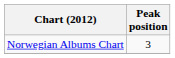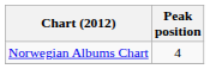 <table class="wikitable sortable">
 <tr>
 <th>Chart (2012)</th>
 <th>Peak<br>position</th>
 </tr>
 <tr>
 <td><a href='#'>Norwegian Albums Chart</a></td>
-<td style="text-align:center;">3</td>
+<td style="text-align:center;">4</td>
 </tr>
 <tr>
 </tr>
 </table>
